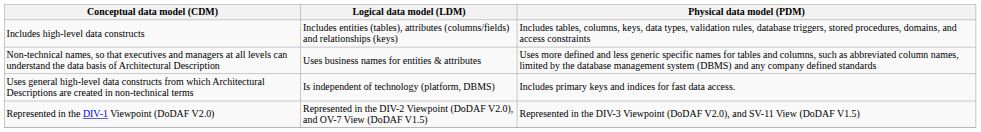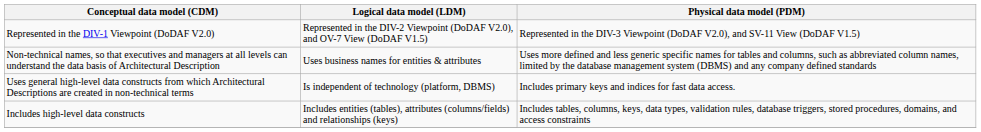 <table class="wikitable">
 <tr>
 <th>Conceptual data model (CDM)</th>
 <th>Logical data model (LDM)</th>
 <th>Physical data model (PDM)</th>
 </tr>
 <tr>
-<td>Includes high-level data constructs</td>
-<td>Includes entities (tables), attributes (columns/fields) and relationships (keys)</td>
-<td>Includes tables, columns, keys, data types, validation rules, database triggers, stored procedures, domains, and access constraints</td>
+<td>Represented in the <a href='#'>DIV-1</a> Viewpoint (DoDAF V2.0)</td>
+<td>Represented in the DIV-2 Viewpoint (DoDAF V2.0), and OV-7 View (DoDAF V1.5)</td>
+<td>Represented in the DIV-3 Viewpoint (DoDAF V2.0), and SV-11 View (DoDAF V1.5)</td>
 </tr>
 <tr>
 <td>Non-technical names, so that executives and managers at all levels can understand the data basis of Architectural Description</td>
 <td>Uses business names for entities & attributes</td>
 <td>Uses more defined and less generic specific names for tables and columns, such as abbreviated column names, limited by the database management system (DBMS) and any company defined standards</td>
 </tr>
 <tr>
 <td>Uses general high-level data constructs from which Architectural Descriptions are created in non-technical terms</td>
 <td>Is independent of technology (platform, DBMS)</td>
 <td>Includes primary keys and indices for fast data access.</td>
 </tr>
 <tr>
-<td>Represented in the <a href='#'>DIV-1</a> Viewpoint (DoDAF V2.0)</td>
-<td>Represented in the DIV-2 Viewpoint (DoDAF V2.0), and OV-7 View (DoDAF V1.5)</td>
-<td>Represented in the DIV-3 Viewpoint (DoDAF V2.0), and SV-11 View (DoDAF V1.5)</td>
+<td>Includes high-level data constructs</td>
+<td>Includes entities (tables), attributes (columns/fields) and relationships (keys)</td>
+<td>Includes tables, columns, keys, data types, validation rules, database triggers, stored procedures, domains, and access constraints</td>
 </tr>
 <tr>
 </tr>
 </table>
